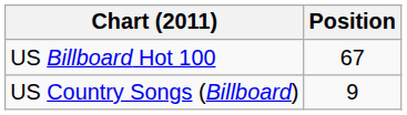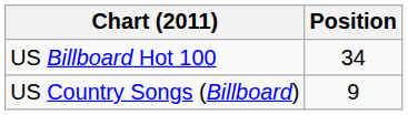 <table class="wikitable sortable">
 <tr>
 <th scope="col">Chart (2011)</th>
 <th scope="col">Position</th>
 </tr>
 <tr>
 <td>US <a href='#'><em>Billboard</em> Hot 100</a></td>
-<td align="center">67</td>
+<td align="center">34</td>
 </tr>
 <tr>
 <td>US <a href='#'>Country Songs</a> (<em><a href='#'>Billboard</a></em>)</td>
 <td align="center">9</td>
 </tr>
 </table>
